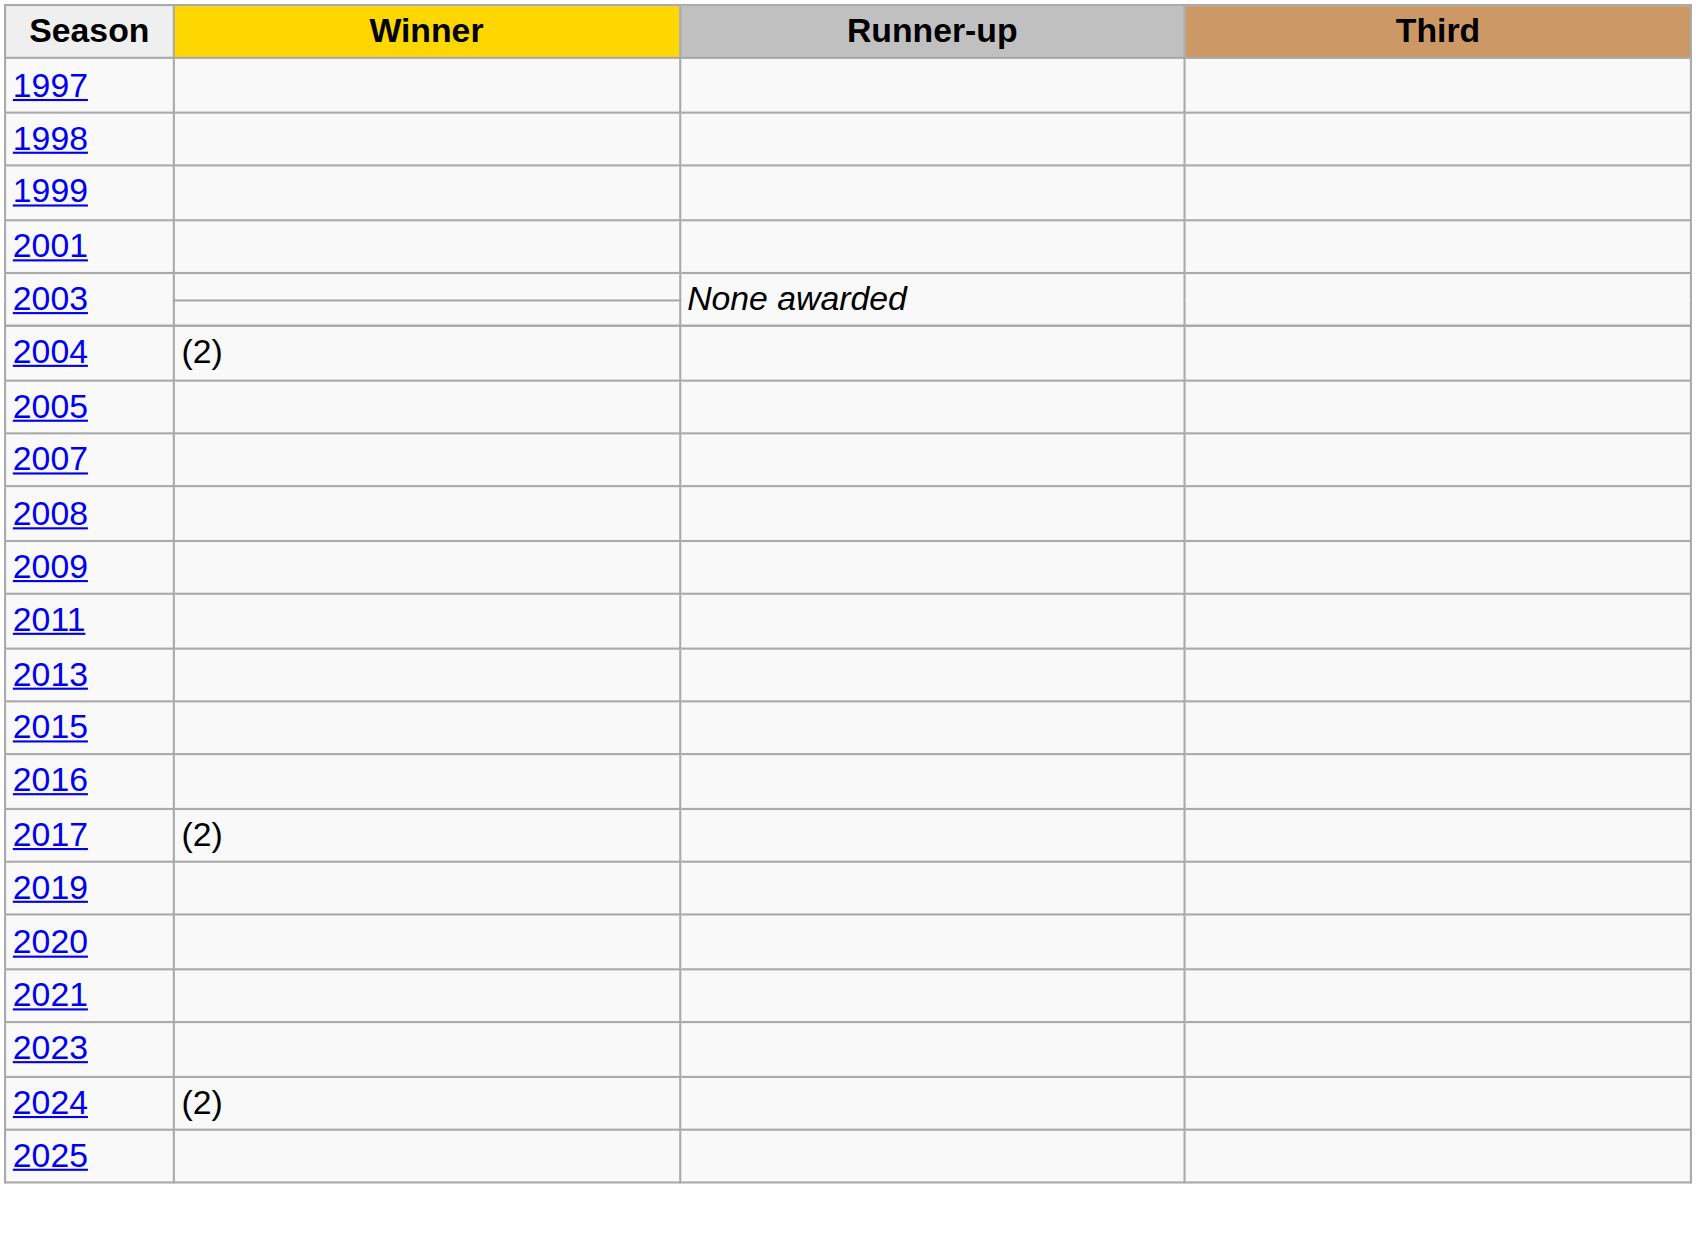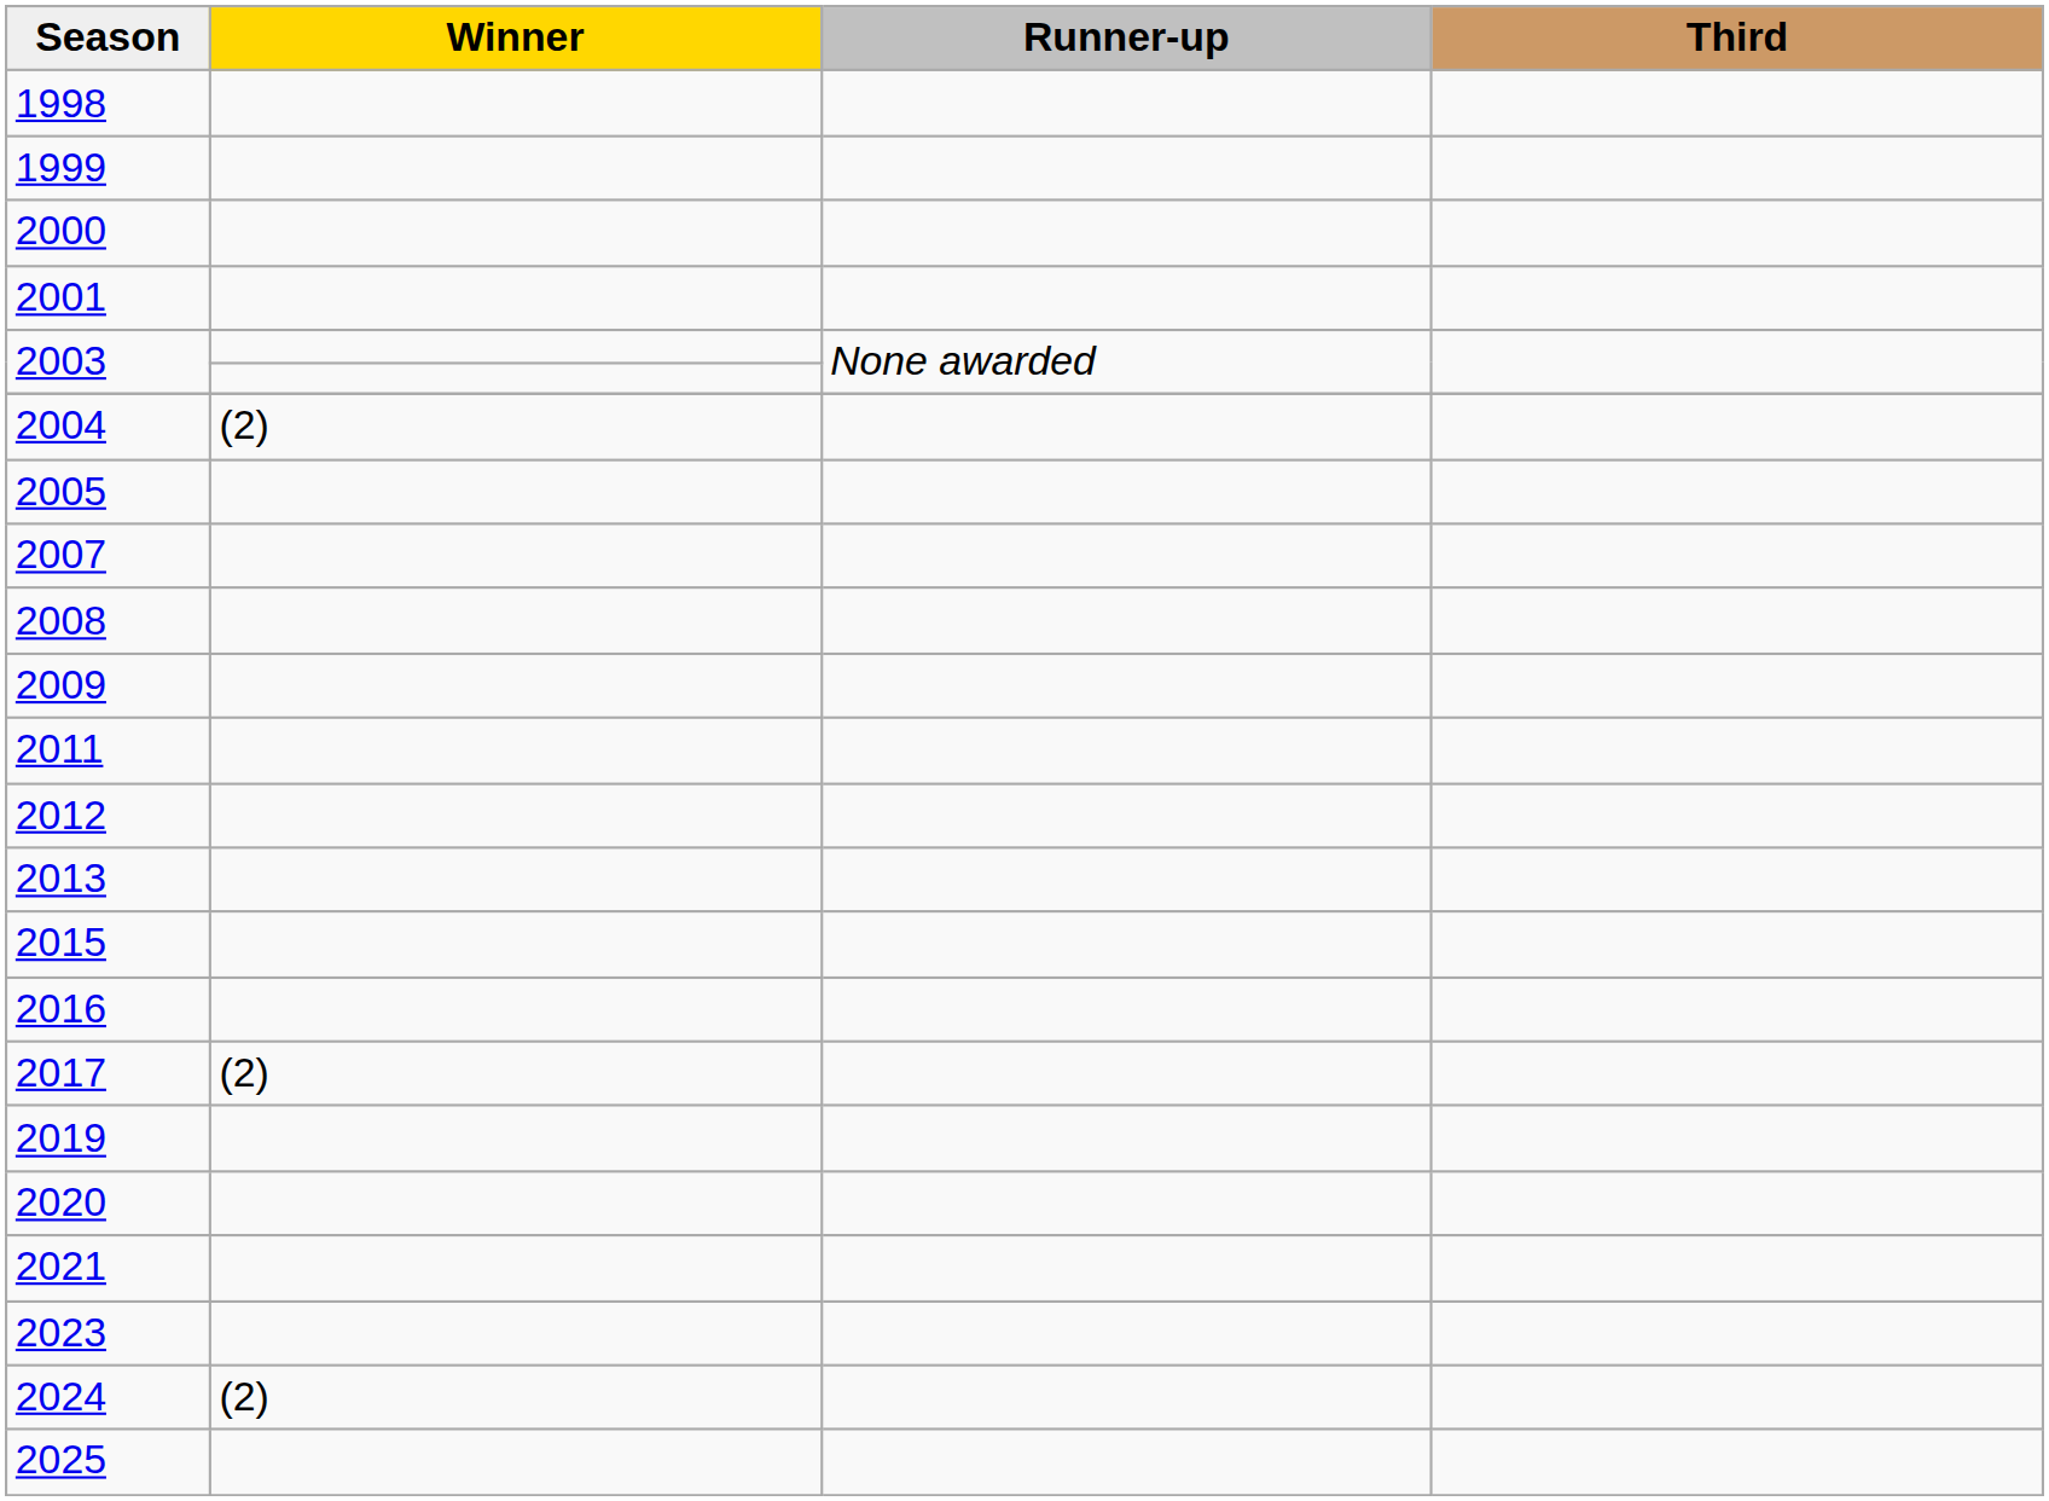 <table class="wikitable sortable" style="width:800px;">
 <tr>
 <th style="width:10%; background:#efefef;">Season</th>
 <th style="width:30%; background:gold">Winner</th>
 <th style="width:30%; background:silver">Runner-up</th>
 <th style="width:30%; background:#CC9966">Third</th>
-</tr>
-<tr>
-<td><a href='#'>1997</a></td>
-<td></td>
-<td></td>
-<td></td>
 </tr>
 <tr>
 <td><a href='#'>1998</a></td>
 <td></td>
 <td></td>
 <td></td>
 </tr>
 <tr>
 <td><a href='#'>1999</a></td>
+<td></td>
+<td></td>
+<td></td>
+</tr>
+<tr>
+<td><a href='#'>2000</a></td>
 <td></td>
 <td></td>
 <td></td>
 </tr>
 <tr>
 <td><a href='#'>2001</a></td>
 <td></td>
 <td></td>
 <td></td>
 </tr>
 <tr>
 <td rowspan=2><a href='#'>2003</a></td>
 <td></td>
 <td rowspan=2><em>None awarded</em></td>
 <td rowspan=2></td>
 </tr>
 <tr>
 <td></td>
 </tr>
 <tr>
 </tr>
 <tr>
 <td><a href='#'>2004</a></td>
 <td> (2)</td>
 <td></td>
 <td></td>
 </tr>
 <tr>
 <td><a href='#'>2005</a></td>
 <td></td>
 <td></td>
 <td></td>
 </tr>
 <tr>
 <td><a href='#'>2007</a></td>
 <td></td>
 <td></td>
 <td></td>
 </tr>
 <tr>
 <td><a href='#'>2008</a></td>
 <td></td>
 <td></td>
 <td></td>
 </tr>
 <tr>
 <td><a href='#'>2009</a></td>
 <td></td>
 <td></td>
 <td></td>
 </tr>
 <tr>
 <td><a href='#'>2011</a></td>
+<td></td>
+<td></td>
+<td></td>
+</tr>
+<tr>
+<td><a href='#'>2012</a></td>
 <td></td>
 <td></td>
 <td></td>
 </tr>
 <tr>
 <td><a href='#'>2013</a></td>
 <td></td>
 <td></td>
 <td></td>
 </tr>
 <tr>
 <td><a href='#'>2015</a></td>
 <td></td>
 <td></td>
 <td></td>
 </tr>
 <tr>
 <td><a href='#'>2016</a></td>
 <td></td>
 <td></td>
 <td></td>
 </tr>
 <tr>
 <td><a href='#'>2017</a></td>
 <td> (2)</td>
 <td></td>
 <td></td>
 </tr>
 <tr>
 <td><a href='#'>2019</a></td>
 <td></td>
 <td></td>
 <td></td>
 </tr>
 <tr>
 <td><a href='#'>2020</a></td>
 <td></td>
 <td></td>
 <td></td>
 </tr>
 <tr>
 <td><a href='#'>2021</a></td>
 <td></td>
 <td></td>
 <td></td>
 </tr>
 <tr>
 <td><a href='#'>2023</a></td>
 <td></td>
 <td></td>
 <td></td>
 </tr>
 <tr>
 <td><a href='#'>2024</a></td>
 <td> (2)</td>
 <td></td>
 <td></td>
 </tr>
 <tr>
 <td><a href='#'>2025</a></td>
 <td></td>
 <td></td>
 <td></td>
 </tr>
 </table>
